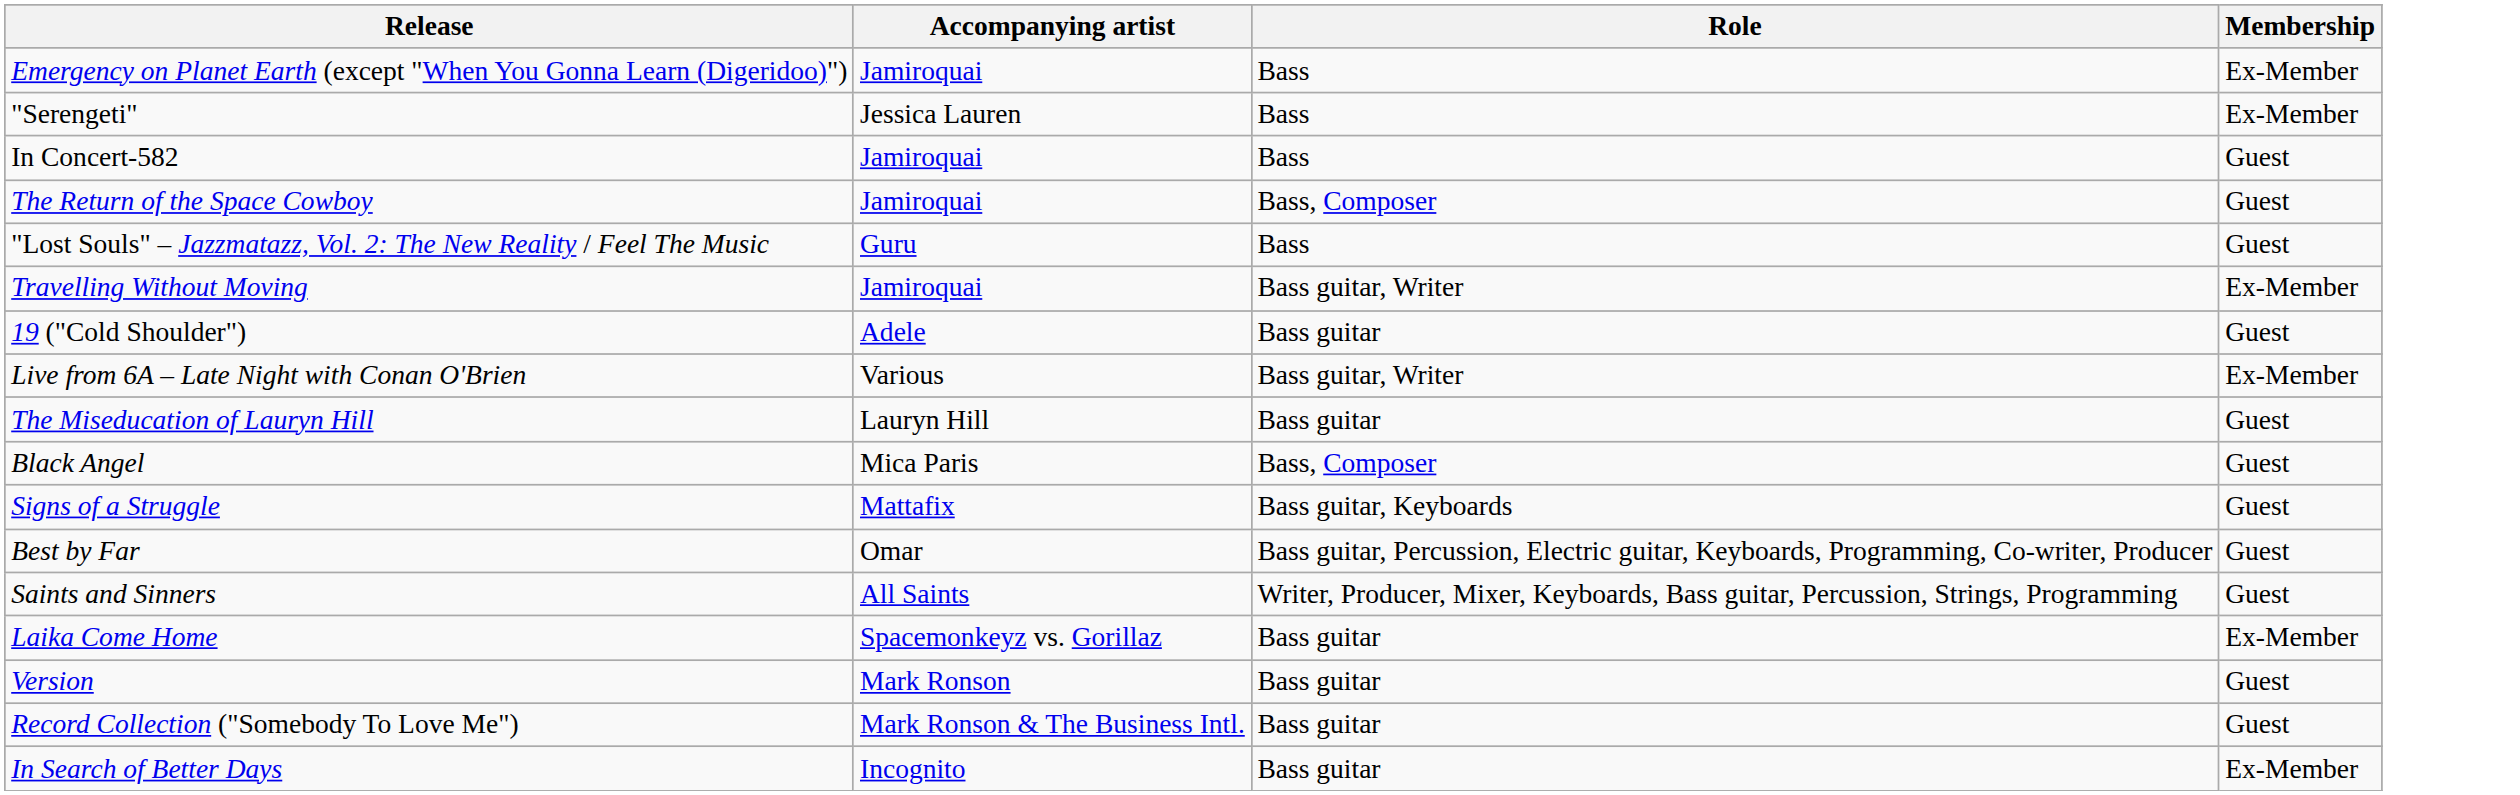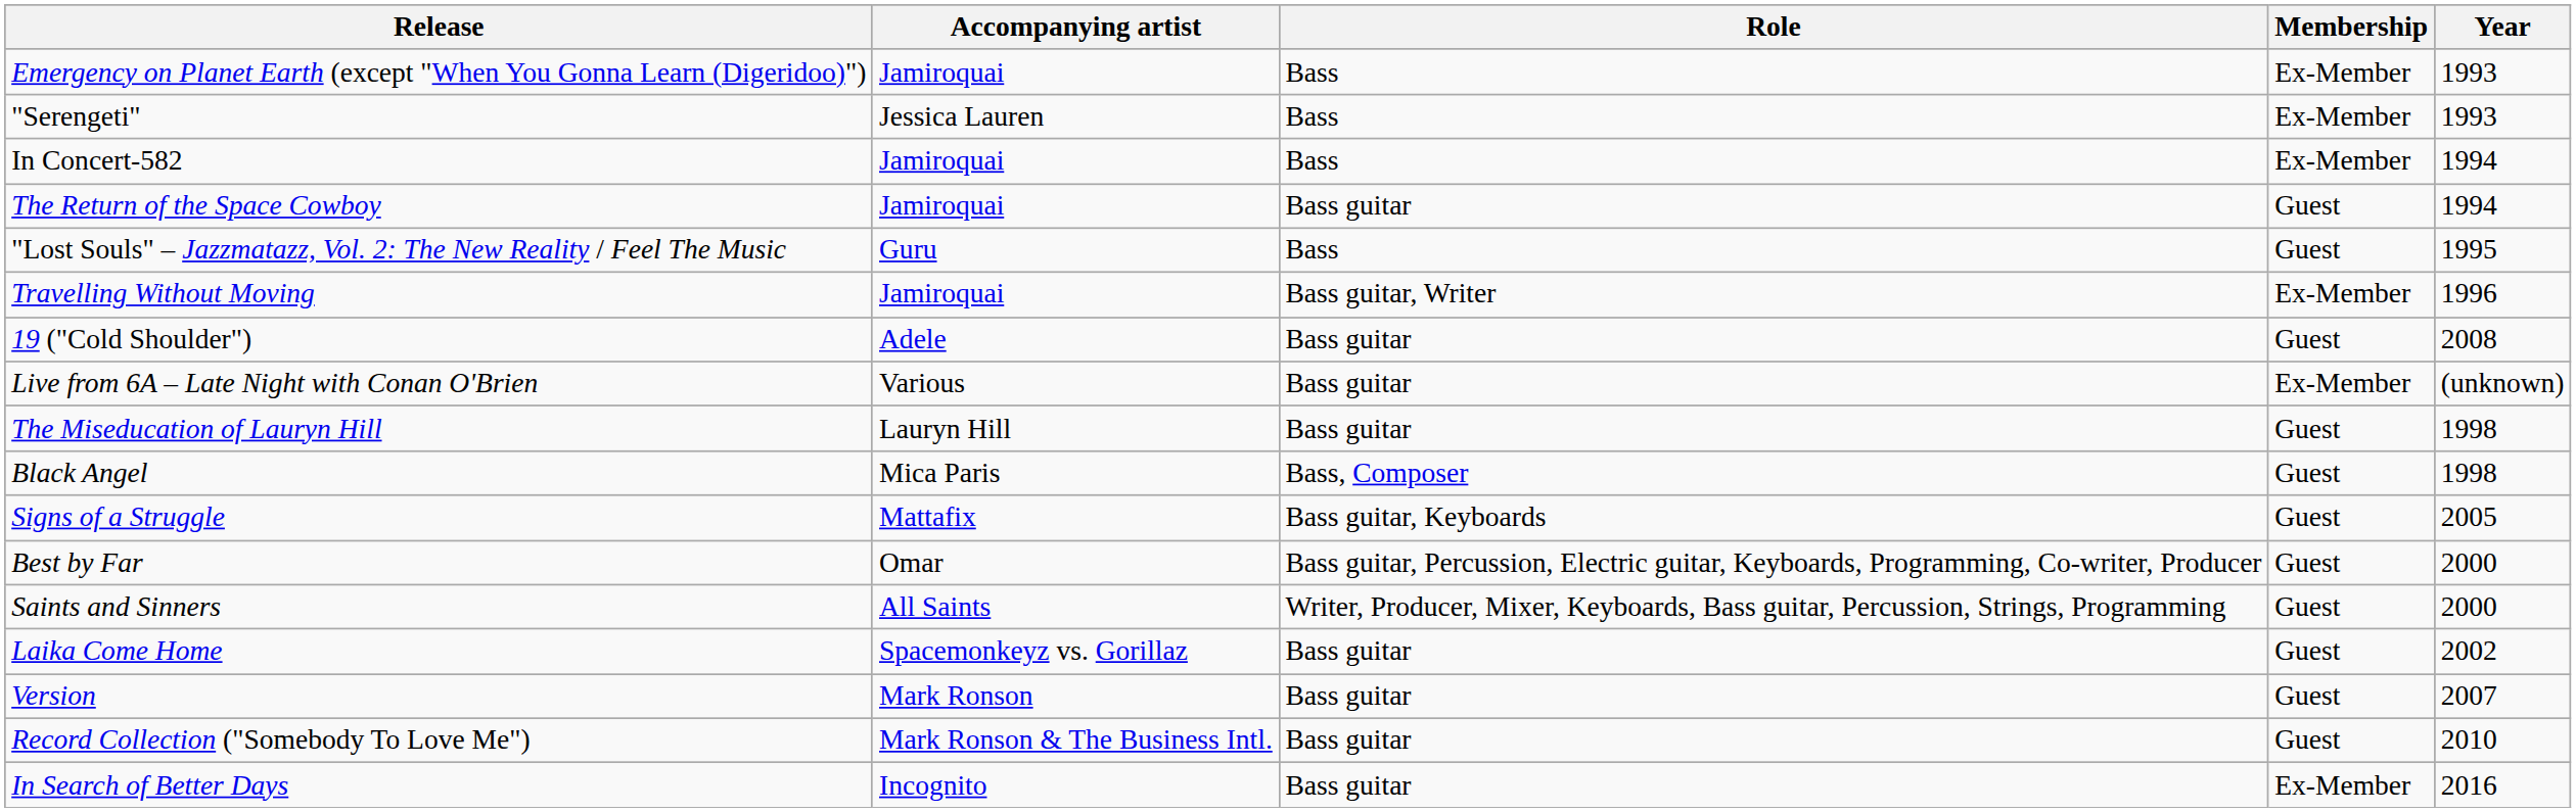 <table class="wikitable sortable">
 <tr>
 <th>Release</th>
 <th>Accompanying artist</th>
 <th>Role</th>
 <th>Membership</th>
+<th>Year</th>
 </tr>
 <tr>
 <td><em><a href='#'>Emergency on Planet Earth</a></em> (except "<a href='#'>When You Gonna Learn (Digeridoo)</a>")</td>
 <td><a href='#'>Jamiroquai</a></td>
 <td>Bass</td>
 <td>Ex-Member</td>
+<td>1993</td>
 </tr>
 <tr>
 <td>"Serengeti"</td>
 <td>Jessica Lauren</td>
 <td>Bass</td>
 <td>Ex-Member</td>
+<td>1993</td>
 </tr>
 <tr>
 <td>In Concert-582</td>
 <td><a href='#'>Jamiroquai</a></td>
 <td>Bass</td>
-<td>Guest</td>
+<td>Ex-Member</td>
+<td>1994</td>
 </tr>
 <tr>
 <td><em><a href='#'>The Return of the Space Cowboy</a></em></td>
 <td><a href='#'>Jamiroquai</a></td>
-<td>Bass, <a href='#'>Composer</a></td>
+<td>Bass guitar</td>
 <td>Guest</td>
+<td>1994</td>
 </tr>
 <tr>
 <td>"Lost Souls" – <em><a href='#'>Jazzmatazz, Vol. 2: The New Reality</a></em> / <em>Feel The Music</em></td>
 <td><a href='#'>Guru</a></td>
 <td>Bass</td>
 <td>Guest</td>
+<td>1995</td>
 </tr>
 <tr>
 <td><em><a href='#'>Travelling Without Moving</a></em></td>
 <td><a href='#'>Jamiroquai</a></td>
 <td>Bass guitar, Writer</td>
 <td>Ex-Member</td>
+<td>1996</td>
 </tr>
 <tr>
 <td><em><a href='#'>19</a></em> ("Cold Shoulder")</td>
 <td><a href='#'>Adele</a></td>
 <td>Bass guitar</td>
 <td>Guest</td>
+<td>2008</td>
 </tr>
 <tr>
 <td><em>Live from 6A – Late Night with Conan O'Brien</em></td>
 <td>Various</td>
-<td>Bass guitar, Writer</td>
+<td>Bass guitar</td>
 <td>Ex-Member</td>
+<td>(unknown)</td>
 </tr>
 <tr>
 <td><em><a href='#'>The Miseducation of Lauryn Hill</a></em></td>
 <td>Lauryn Hill</td>
 <td>Bass guitar</td>
 <td>Guest</td>
+<td>1998</td>
 </tr>
 <tr>
 <td><em>Black Angel</em></td>
 <td>Mica Paris</td>
 <td>Bass, <a href='#'>Composer</a></td>
 <td>Guest</td>
+<td>1998</td>
 </tr>
 <tr>
 <td><em><a href='#'>Signs of a Struggle</a></em></td>
 <td><a href='#'>Mattafix</a></td>
 <td>Bass guitar, Keyboards</td>
 <td>Guest</td>
+<td>2005</td>
 </tr>
 <tr>
 <td><em>Best by Far</em></td>
 <td>Omar</td>
 <td>Bass guitar, Percussion, Electric guitar, Keyboards, Programming, Co-writer, Producer</td>
 <td>Guest</td>
+<td>2000</td>
 </tr>
 <tr>
 <td><em>Saints and Sinners</em></td>
 <td><a href='#'>All Saints</a></td>
 <td>Writer, Producer, Mixer, Keyboards, Bass guitar, Percussion, Strings, Programming</td>
 <td>Guest</td>
+<td>2000</td>
 </tr>
 <tr>
 <td><em><a href='#'>Laika Come Home</a></em></td>
 <td><a href='#'>Spacemonkeyz</a> vs. <a href='#'>Gorillaz</a></td>
 <td>Bass guitar</td>
-<td>Ex-Member</td>
+<td>Guest</td>
+<td>2002</td>
 </tr>
 <tr>
 <td><em><a href='#'>Version</a></em></td>
 <td><a href='#'>Mark Ronson</a></td>
 <td>Bass guitar</td>
 <td>Guest</td>
+<td>2007</td>
 </tr>
 <tr>
 <td><em><a href='#'>Record Collection</a></em> ("Somebody To Love Me")</td>
 <td><a href='#'>Mark Ronson & The Business Intl.</a></td>
 <td>Bass guitar</td>
 <td>Guest</td>
+<td>2010</td>
 </tr>
 <tr>
 <td><em><a href='#'>In Search of Better Days</a></em></td>
 <td><a href='#'>Incognito</a></td>
 <td>Bass guitar</td>
 <td>Ex-Member</td>
+<td>2016</td>
 </tr>
 </table>
